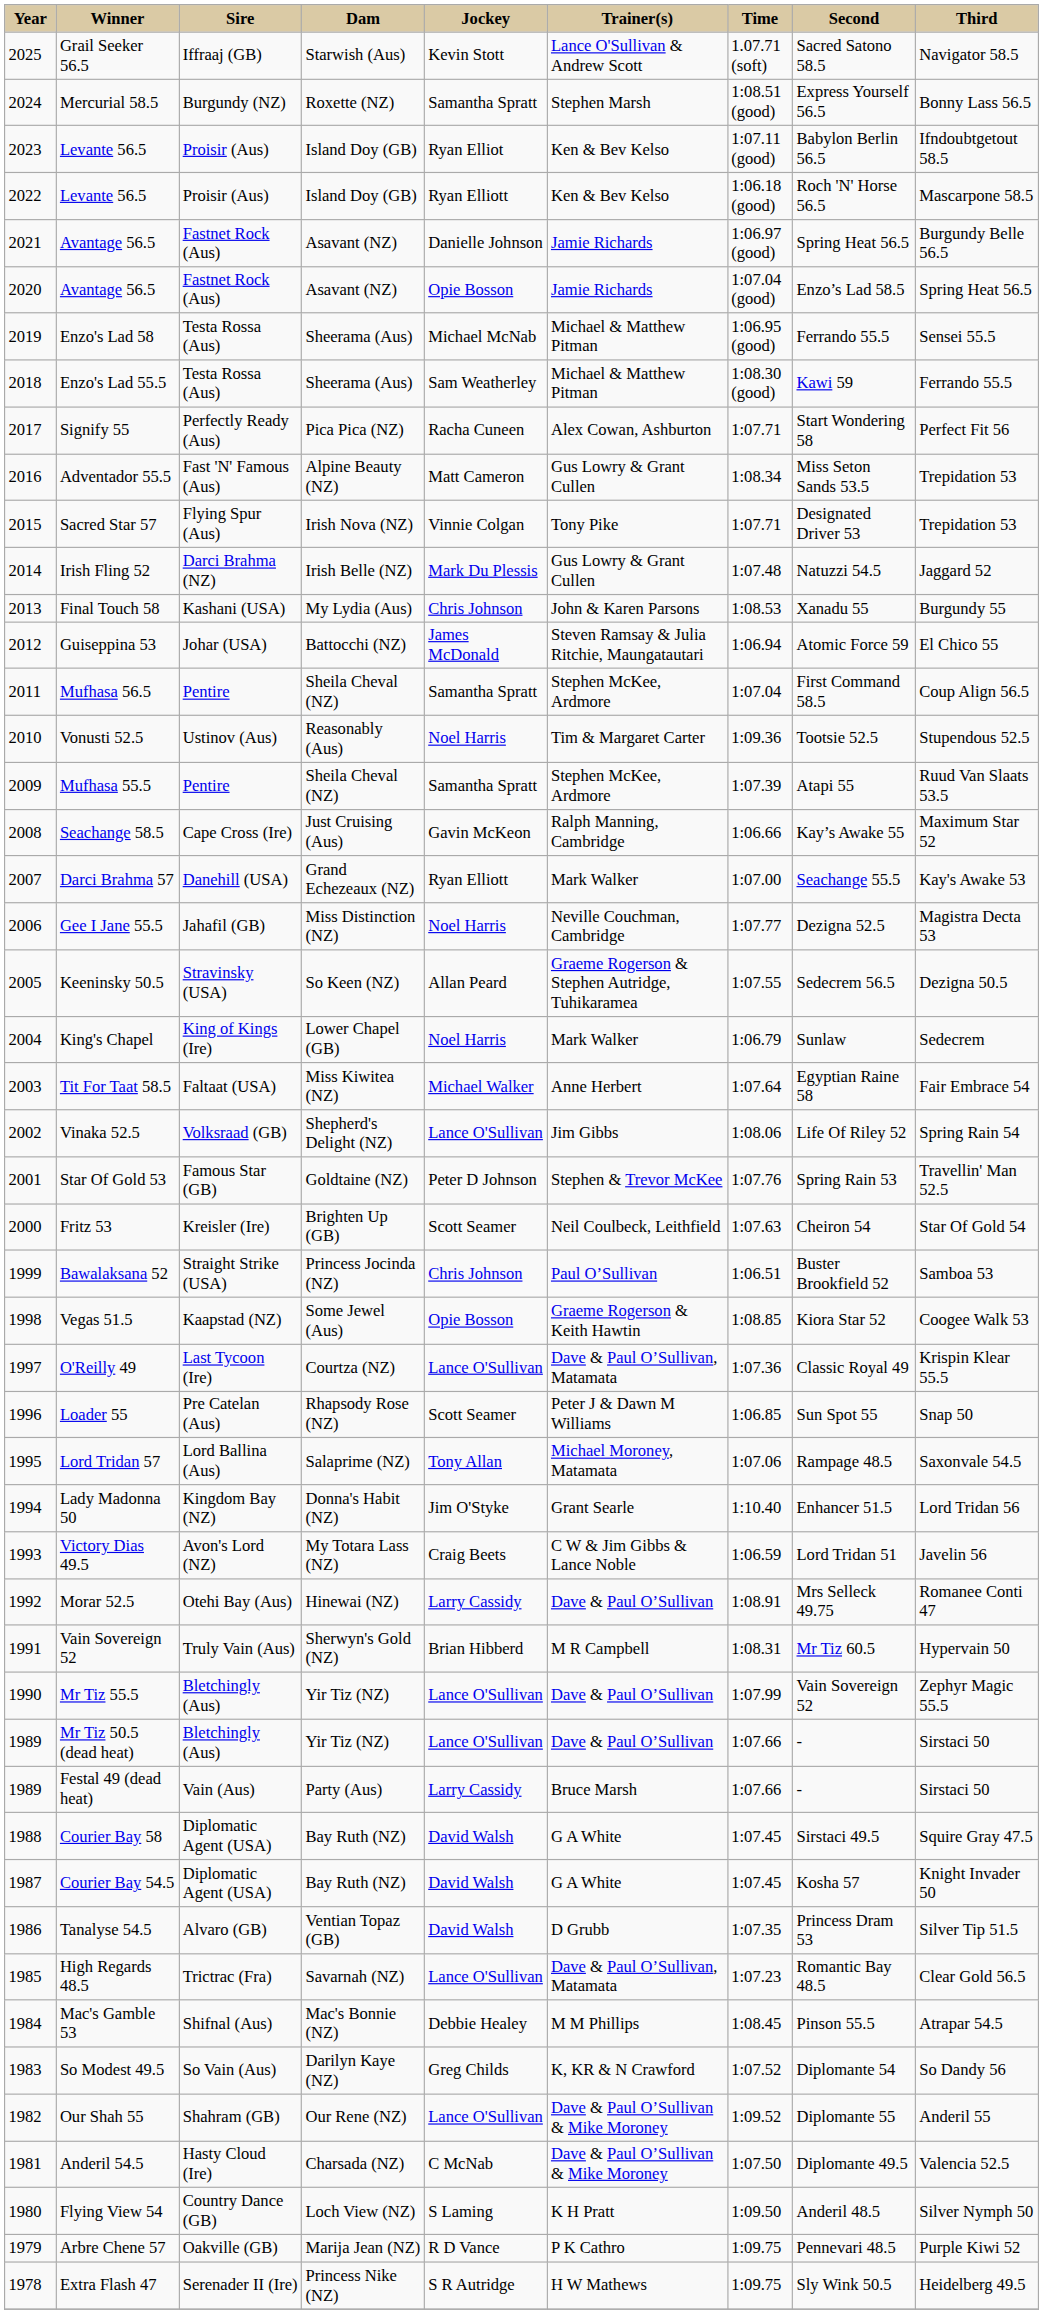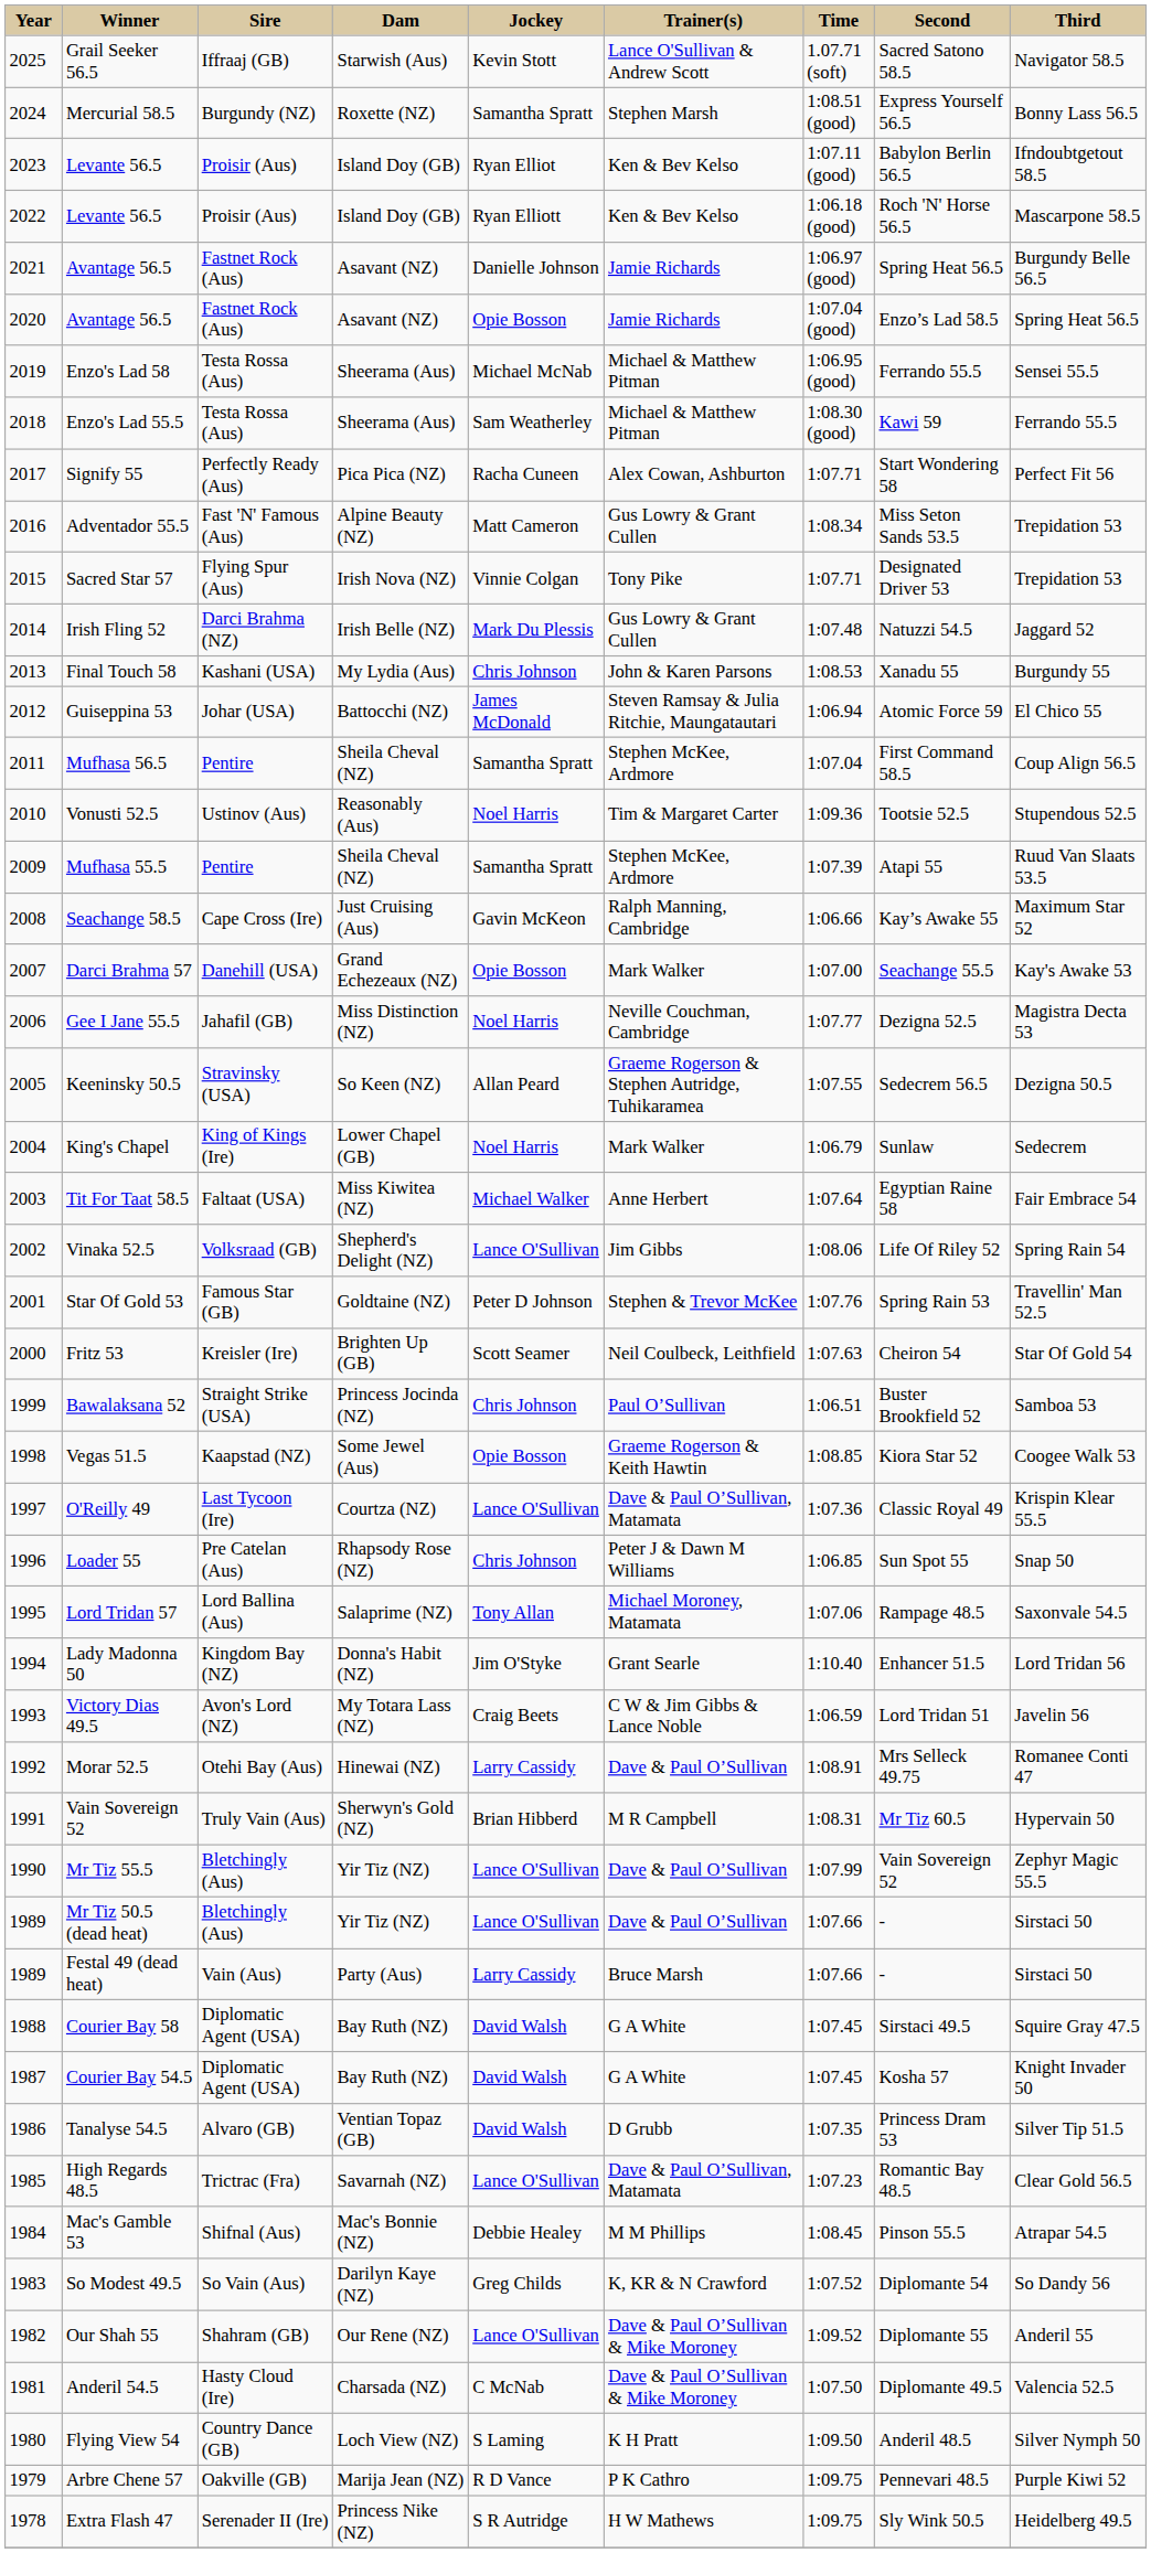 <table class="wikitable sortable" style="font-size:90%">
 <tr>
 <th style="background-color:#dacaa5; width:38px">Year<br></th>
 <th style="background-color:#dacaa5; width:100px">Winner<br></th>
 <th style="background-color:#dacaa5; width:100px">Sire<br></th>
 <th style="background-color:#dacaa5; width:100px">Dam<br></th>
 <th style="background-color:#dacaa5; width:100px">Jockey<br></th>
 <th style="background-color:#dacaa5; width:150px">Trainer(s)<br></th>
 <th style="background-color:#dacaa5; width:50px">Time<br></th>
 <th style="background-color:#dacaa5; width:100px">Second<br></th>
 <th style="background-color:#dacaa5; width:100px">Third<br></th>
 </tr>
 <tr>
 <td>2025</td>
 <td>Grail Seeker 56.5</td>
 <td>Iffraaj (GB)</td>
 <td>Starwish (Aus)</td>
 <td>Kevin Stott</td>
 <td><a href='#'>Lance O'Sullivan</a> & Andrew Scott</td>
 <td>1.07.71 (soft)</td>
 <td>Sacred Satono 58.5</td>
 <td>Navigator 58.5</td>
 </tr>
 <tr>
 <td>2024</td>
 <td>Mercurial 58.5</td>
 <td>Burgundy (NZ)</td>
 <td>Roxette (NZ)</td>
 <td>Samantha Spratt</td>
 <td>Stephen Marsh</td>
 <td>1:08.51 (good)</td>
 <td>Express Yourself 56.5</td>
 <td>Bonny Lass 56.5</td>
 </tr>
 <tr>
 <td>2023</td>
 <td><a href='#'>Levante</a> 56.5</td>
 <td><a href='#'>Proisir</a> (Aus)</td>
 <td>Island Doy (GB)</td>
 <td>Ryan Elliot</td>
 <td>Ken & Bev Kelso</td>
 <td>1:07.11 (good)</td>
 <td>Babylon Berlin 56.5</td>
 <td>Ifndoubtgetout 58.5</td>
 </tr>
 <tr>
 <td>2022</td>
 <td><a href='#'>Levante</a> 56.5</td>
 <td>Proisir (Aus)</td>
 <td>Island Doy (GB)</td>
 <td>Ryan Elliott</td>
 <td>Ken & Bev Kelso</td>
 <td>1:06.18 (good)</td>
 <td>Roch 'N' Horse 56.5</td>
 <td>Mascarpone 58.5</td>
 </tr>
 <tr>
 <td>2021</td>
 <td><a href='#'>Avantage</a> 56.5</td>
 <td><a href='#'>Fastnet Rock</a> (Aus)</td>
 <td>Asavant (NZ)</td>
 <td>Danielle Johnson</td>
 <td><a href='#'>Jamie Richards</a></td>
 <td>1:06.97 (good)</td>
 <td>Spring Heat 56.5</td>
 <td>Burgundy Belle 56.5</td>
 </tr>
 <tr>
 <td>2020</td>
 <td><a href='#'>Avantage</a> 56.5</td>
 <td><a href='#'>Fastnet Rock</a> (Aus)</td>
 <td>Asavant (NZ)</td>
 <td><a href='#'>Opie Bosson</a></td>
 <td><a href='#'>Jamie Richards</a></td>
 <td>1:07.04 (good)</td>
 <td>Enzo’s Lad 58.5</td>
 <td>Spring Heat 56.5</td>
 </tr>
 <tr>
 <td>2019 </td>
 <td>Enzo's Lad 58</td>
 <td>Testa Rossa (Aus)</td>
 <td>Sheerama (Aus)</td>
 <td>Michael McNab</td>
 <td>Michael & Matthew Pitman</td>
 <td>1:06.95 (good)</td>
 <td>Ferrando 55.5</td>
 <td>Sensei 55.5</td>
 </tr>
 <tr>
 <td>2018 </td>
 <td>Enzo's Lad 55.5</td>
 <td>Testa Rossa (Aus)</td>
 <td>Sheerama (Aus)</td>
 <td>Sam Weatherley</td>
 <td>Michael & Matthew Pitman</td>
 <td>1:08.30 (good)</td>
 <td><a href='#'>Kawi</a> 59</td>
 <td>Ferrando 55.5</td>
 </tr>
 <tr>
 <td>2017</td>
 <td>Signify 55</td>
 <td>Perfectly Ready (Aus)</td>
 <td>Pica Pica (NZ)</td>
 <td>Racha Cuneen</td>
 <td>Alex Cowan, Ashburton</td>
 <td>1:07.71</td>
 <td>Start Wondering 58</td>
 <td>Perfect Fit 56</td>
 </tr>
 <tr>
 <td>2016</td>
 <td>Adventador 55.5</td>
 <td>Fast 'N' Famous (Aus)</td>
 <td>Alpine Beauty (NZ)</td>
 <td>Matt Cameron</td>
 <td>Gus Lowry & Grant Cullen</td>
 <td>1:08.34</td>
 <td>Miss Seton Sands 53.5</td>
 <td>Trepidation 53</td>
 </tr>
 <tr>
 <td>2015</td>
 <td>Sacred Star 57</td>
 <td>Flying Spur (Aus)</td>
 <td>Irish Nova (NZ)</td>
 <td>Vinnie Colgan</td>
 <td>Tony Pike</td>
 <td>1:07.71</td>
 <td>Designated Driver 53</td>
 <td>Trepidation 53</td>
 </tr>
 <tr>
 <td>2014</td>
 <td>Irish Fling 52</td>
 <td><a href='#'>Darci Brahma</a> (NZ)</td>
 <td>Irish Belle (NZ)</td>
 <td><a href='#'>Mark Du Plessis</a></td>
 <td>Gus Lowry & Grant Cullen</td>
 <td>1:07.48</td>
 <td>Natuzzi 54.5</td>
 <td>Jaggard 52</td>
 </tr>
 <tr>
 <td>2013</td>
 <td>Final Touch 58</td>
 <td>Kashani (USA)</td>
 <td>My Lydia (Aus)</td>
 <td><a href='#'>Chris Johnson</a></td>
 <td>John & Karen Parsons</td>
 <td>1:08.53</td>
 <td>Xanadu 55</td>
 <td>Burgundy 55</td>
 </tr>
 <tr>
 <td>2012</td>
 <td>Guiseppina 53</td>
 <td>Johar (USA)</td>
 <td>Battocchi (NZ)</td>
 <td><a href='#'>James McDonald</a></td>
 <td>Steven Ramsay & Julia Ritchie, Maungatautari</td>
 <td>1:06.94</td>
 <td>Atomic Force 59</td>
 <td>El Chico 55</td>
 </tr>
 <tr>
 <td>2011</td>
 <td><a href='#'>Mufhasa</a> 56.5</td>
 <td><a href='#'>Pentire</a></td>
 <td>Sheila Cheval (NZ)</td>
 <td>Samantha Spratt</td>
 <td>Stephen McKee, Ardmore</td>
 <td>1:07.04</td>
 <td>First Command 58.5</td>
 <td>Coup Align 56.5</td>
 </tr>
 <tr>
 <td>2010</td>
 <td>Vonusti 52.5</td>
 <td>Ustinov (Aus)</td>
 <td>Reasonably (Aus)</td>
 <td><a href='#'>Noel Harris</a></td>
 <td>Tim & Margaret Carter</td>
 <td>1:09.36</td>
 <td>Tootsie 52.5</td>
 <td>Stupendous 52.5</td>
 </tr>
 <tr>
 <td>2009</td>
 <td><a href='#'>Mufhasa</a> 55.5</td>
 <td><a href='#'>Pentire</a></td>
 <td>Sheila Cheval (NZ)</td>
 <td>Samantha Spratt</td>
 <td>Stephen McKee, Ardmore</td>
 <td>1:07.39</td>
 <td>Atapi 55</td>
 <td>Ruud Van Slaats 53.5</td>
 </tr>
 <tr>
 <td>2008</td>
 <td><a href='#'>Seachange</a> 58.5</td>
 <td>Cape Cross (Ire)</td>
 <td>Just Cruising (Aus)</td>
 <td>Gavin McKeon</td>
 <td>Ralph Manning, Cambridge</td>
 <td>1:06.66</td>
 <td>Kay’s Awake 55</td>
 <td>Maximum Star 52</td>
 </tr>
 <tr>
 <td>2007</td>
 <td><a href='#'>Darci Brahma</a> 57</td>
 <td><a href='#'>Danehill</a> (USA)</td>
 <td>Grand Echezeaux (NZ)</td>
-<td>Ryan Elliott</td>
+<td><a href='#'>Opie Bosson</a></td>
 <td>Mark Walker</td>
 <td>1:07.00</td>
 <td><a href='#'> Seachange</a> 55.5</td>
 <td>Kay's Awake 53</td>
 </tr>
 <tr>
 <td>2006</td>
 <td><a href='#'>Gee I Jane</a> 55.5</td>
 <td>Jahafil (GB)</td>
 <td>Miss Distinction (NZ)</td>
 <td><a href='#'>Noel Harris</a></td>
 <td>Neville Couchman, Cambridge</td>
 <td>1:07.77</td>
 <td>Dezigna 52.5</td>
 <td>Magistra Decta 53</td>
 </tr>
 <tr>
 <td>2005</td>
 <td>Keeninsky 50.5</td>
 <td><a href='#'>Stravinsky</a> (USA)</td>
 <td>So Keen (NZ)</td>
 <td>Allan Peard</td>
 <td><a href='#'>Graeme Rogerson</a> & Stephen Autridge, Tuhikaramea</td>
 <td>1:07.55</td>
 <td>Sedecrem 56.5</td>
 <td>Dezigna 50.5</td>
 </tr>
 <tr>
 <td>2004</td>
 <td>King's Chapel</td>
 <td><a href='#'>King of Kings</a> (Ire)</td>
 <td>Lower Chapel (GB)</td>
 <td><a href='#'>Noel Harris</a></td>
 <td>Mark Walker</td>
 <td>1:06.79</td>
 <td>Sunlaw</td>
 <td>Sedecrem</td>
 </tr>
 <tr>
 <td>2003</td>
 <td><a href='#'>Tit For Taat</a> 58.5</td>
 <td>Faltaat (USA)</td>
 <td>Miss Kiwitea (NZ)</td>
 <td><a href='#'> Michael Walker</a></td>
 <td>Anne Herbert</td>
 <td>1:07.64</td>
 <td>Egyptian Raine 58</td>
 <td>Fair Embrace 54</td>
 </tr>
 <tr>
 <td>2002</td>
 <td>Vinaka 52.5</td>
 <td><a href='#'>Volksraad</a> (GB)</td>
 <td>Shepherd's Delight (NZ)</td>
 <td><a href='#'>Lance O'Sullivan</a></td>
 <td>Jim Gibbs</td>
 <td>1:08.06</td>
 <td>Life Of Riley 52</td>
 <td>Spring Rain 54</td>
 </tr>
 <tr>
 <td>2001</td>
 <td>Star Of Gold 53</td>
 <td>Famous Star (GB)</td>
 <td>Goldtaine (NZ)</td>
 <td>Peter D Johnson</td>
 <td>Stephen & <a href='#'>Trevor McKee</a></td>
 <td>1:07.76</td>
 <td>Spring Rain 53</td>
 <td>Travellin' Man 52.5</td>
 </tr>
 <tr>
 <td>2000</td>
 <td>Fritz 53</td>
 <td>Kreisler (Ire)</td>
 <td>Brighten Up (GB)</td>
 <td>Scott Seamer</td>
 <td>Neil Coulbeck, Leithfield</td>
 <td>1:07.63</td>
 <td>Cheiron 54</td>
 <td>Star Of Gold 54</td>
 </tr>
 <tr>
 <td>1999</td>
 <td><a href='#'>Bawalaksana</a> 52</td>
 <td>Straight Strike (USA)</td>
 <td>Princess Jocinda (NZ)</td>
 <td><a href='#'>Chris Johnson</a></td>
 <td><a href='#'>Paul O’Sullivan</a></td>
 <td>1:06.51</td>
 <td>Buster Brookfield 52</td>
 <td>Samboa 53</td>
 </tr>
 <tr>
 <td>1998</td>
 <td>Vegas 51.5</td>
 <td>Kaapstad (NZ)</td>
 <td>Some Jewel (Aus)</td>
 <td><a href='#'>Opie Bosson</a></td>
 <td><a href='#'>Graeme Rogerson</a> & Keith Hawtin</td>
 <td>1:08.85</td>
 <td>Kiora Star 52</td>
 <td>Coogee Walk 53</td>
 </tr>
 <tr>
 <td>1997</td>
 <td><a href='#'>O'Reilly</a> 49</td>
 <td><a href='#'>Last Tycoon</a> (Ire)</td>
 <td>Courtza (NZ)</td>
 <td><a href='#'>Lance O'Sullivan</a></td>
 <td><a href='#'>Dave</a> & <a href='#'>Paul O’Sullivan</a>, Matamata</td>
 <td>1:07.36</td>
 <td>Classic Royal 49</td>
 <td>Krispin Klear 55.5</td>
 </tr>
 <tr>
 <td>1996</td>
 <td><a href='#'>Loader</a> 55</td>
 <td>Pre Catelan (Aus)</td>
 <td>Rhapsody Rose (NZ)</td>
-<td>Scott Seamer</td>
+<td><a href='#'>Chris Johnson</a></td>
 <td>Peter J & Dawn M Williams</td>
 <td>1:06.85</td>
 <td>Sun Spot 55</td>
 <td>Snap 50</td>
 </tr>
 <tr>
 <td>1995</td>
 <td><a href='#'>Lord Tridan</a> 57</td>
 <td>Lord Ballina (Aus)</td>
 <td>Salaprime (NZ)</td>
 <td><a href='#'>Tony Allan</a></td>
 <td><a href='#'>Michael Moroney</a>, Matamata</td>
 <td>1:07.06</td>
 <td>Rampage 48.5</td>
 <td>Saxonvale 54.5</td>
 </tr>
 <tr>
 <td>1994</td>
 <td>Lady Madonna 50</td>
 <td>Kingdom Bay (NZ)</td>
 <td>Donna's Habit (NZ)</td>
 <td>Jim O'Styke</td>
 <td>Grant Searle</td>
 <td>1:10.40</td>
 <td>Enhancer 51.5</td>
 <td>Lord Tridan 56</td>
 </tr>
 <tr>
 <td>1993</td>
 <td><a href='#'>Victory Dias</a> 49.5</td>
 <td>Avon's Lord (NZ)</td>
 <td>My Totara Lass (NZ)</td>
 <td>Craig Beets</td>
 <td>C W & Jim Gibbs & Lance Noble</td>
 <td>1:06.59</td>
 <td>Lord Tridan 51</td>
 <td>Javelin 56</td>
 </tr>
 <tr>
 <td>1992</td>
 <td>Morar 52.5</td>
 <td>Otehi Bay (Aus)</td>
 <td>Hinewai (NZ)</td>
 <td><a href='#'>Larry Cassidy</a></td>
 <td><a href='#'>Dave</a> & <a href='#'>Paul O’Sullivan</a></td>
 <td>1:08.91</td>
 <td>Mrs Selleck 49.75</td>
 <td>Romanee Conti 47</td>
 </tr>
 <tr>
 <td>1991</td>
 <td>Vain Sovereign 52</td>
 <td>Truly Vain (Aus)</td>
 <td>Sherwyn's Gold (NZ)</td>
 <td>Brian Hibberd</td>
 <td>M R Campbell</td>
 <td>1:08.31</td>
 <td><a href='#'>Mr Tiz</a> 60.5</td>
 <td>Hypervain 50</td>
 </tr>
 <tr>
 <td>1990</td>
 <td><a href='#'>Mr Tiz</a> 55.5</td>
 <td><a href='#'>Bletchingly</a> (Aus)</td>
 <td>Yir Tiz (NZ)</td>
 <td><a href='#'>Lance O'Sullivan</a></td>
 <td><a href='#'>Dave</a> & <a href='#'>Paul O’Sullivan</a></td>
 <td>1:07.99</td>
 <td>Vain Sovereign 52</td>
 <td>Zephyr Magic 55.5</td>
 </tr>
 <tr>
 <td>1989</td>
 <td><a href='#'>Mr Tiz</a> 50.5 (dead heat)</td>
 <td><a href='#'>Bletchingly</a> (Aus)</td>
 <td>Yir Tiz (NZ)</td>
 <td><a href='#'>Lance O'Sullivan</a></td>
 <td><a href='#'>Dave</a> & <a href='#'>Paul O’Sullivan</a></td>
 <td>1:07.66</td>
 <td>-</td>
 <td>Sirstaci 50</td>
 </tr>
 <tr>
 <td>1989</td>
 <td>Festal 49 (dead heat)</td>
 <td>Vain (Aus)</td>
 <td>Party (Aus)</td>
 <td><a href='#'>Larry Cassidy</a></td>
 <td>Bruce Marsh</td>
 <td>1:07.66</td>
 <td>-</td>
 <td>Sirstaci 50</td>
 </tr>
 <tr>
 <td>1988</td>
 <td><a href='#'>Courier Bay</a> 58</td>
 <td>Diplomatic Agent (USA)</td>
 <td>Bay Ruth (NZ)</td>
 <td><a href='#'>David Walsh</a></td>
 <td>G A White</td>
 <td>1:07.45</td>
 <td>Sirstaci 49.5</td>
 <td>Squire Gray 47.5</td>
 </tr>
 <tr>
 <td>1987</td>
 <td><a href='#'>Courier Bay</a> 54.5</td>
 <td>Diplomatic Agent (USA)</td>
 <td>Bay Ruth (NZ)</td>
 <td><a href='#'>David Walsh</a></td>
 <td>G A White</td>
 <td>1:07.45</td>
 <td>Kosha 57</td>
 <td>Knight Invader 50</td>
 </tr>
 <tr>
 <td>1986</td>
 <td>Tanalyse 54.5</td>
 <td>Alvaro (GB)</td>
 <td>Ventian Topaz (GB)</td>
 <td><a href='#'>David Walsh</a></td>
 <td>D Grubb</td>
 <td>1:07.35</td>
 <td>Princess Dram 53</td>
 <td>Silver Tip 51.5</td>
 </tr>
 <tr>
 <td>1985</td>
 <td>High Regards 48.5</td>
 <td>Trictrac (Fra)</td>
 <td>Savarnah (NZ)</td>
 <td><a href='#'>Lance O'Sullivan</a></td>
 <td><a href='#'>Dave</a> & <a href='#'>Paul O’Sullivan</a>, Matamata</td>
 <td>1:07.23</td>
 <td>Romantic Bay 48.5</td>
 <td>Clear Gold 56.5</td>
 </tr>
 <tr>
 <td>1984</td>
 <td>Mac's Gamble 53</td>
 <td>Shifnal (Aus)</td>
 <td>Mac's Bonnie (NZ)</td>
 <td>Debbie Healey</td>
 <td>M M Phillips</td>
 <td>1:08.45</td>
 <td>Pinson 55.5</td>
 <td>Atrapar 54.5</td>
 </tr>
 <tr>
 <td>1983</td>
 <td>So Modest 49.5</td>
 <td>So Vain (Aus)</td>
 <td>Darilyn Kaye (NZ)</td>
 <td>Greg Childs</td>
 <td>K, KR & N Crawford</td>
 <td>1:07.52</td>
 <td>Diplomante 54</td>
 <td>So Dandy 56</td>
 </tr>
 <tr>
 <td>1982</td>
 <td>Our Shah 55</td>
 <td>Shahram (GB)</td>
 <td>Our Rene (NZ)</td>
 <td><a href='#'>Lance O'Sullivan</a></td>
 <td><a href='#'>Dave</a> & <a href='#'>Paul O’Sullivan</a> & <a href='#'>Mike Moroney</a></td>
 <td>1:09.52</td>
 <td>Diplomante 55</td>
 <td>Anderil 55</td>
 </tr>
 <tr>
 <td>1981</td>
 <td>Anderil 54.5</td>
 <td>Hasty Cloud (Ire)</td>
 <td>Charsada (NZ)</td>
 <td>C McNab</td>
 <td><a href='#'>Dave</a> & <a href='#'>Paul O’Sullivan</a> & <a href='#'>Mike Moroney</a></td>
 <td>1:07.50</td>
 <td>Diplomante 49.5</td>
 <td>Valencia 52.5</td>
 </tr>
 <tr>
 <td>1980</td>
 <td>Flying View 54</td>
 <td>Country Dance (GB)</td>
 <td>Loch View (NZ)</td>
 <td>S Laming</td>
 <td>K H Pratt</td>
 <td>1:09.50</td>
 <td>Anderil 48.5</td>
 <td>Silver Nymph 50</td>
 </tr>
 <tr>
 <td>1979</td>
 <td>Arbre Chene 57</td>
 <td>Oakville (GB)</td>
 <td>Marija Jean (NZ)</td>
 <td>R D Vance</td>
 <td>P K Cathro</td>
 <td>1:09.75</td>
 <td>Pennevari 48.5</td>
 <td>Purple Kiwi 52</td>
 </tr>
 <tr>
 <td>1978</td>
 <td>Extra Flash 47</td>
 <td>Serenader II (Ire)</td>
 <td>Princess Nike (NZ)</td>
 <td>S R Autridge</td>
 <td>H W Mathews</td>
 <td>1:09.75</td>
 <td>Sly Wink 50.5</td>
 <td>Heidelberg 49.5</td>
 </tr>
 <tr>
 </tr>
 </table>
